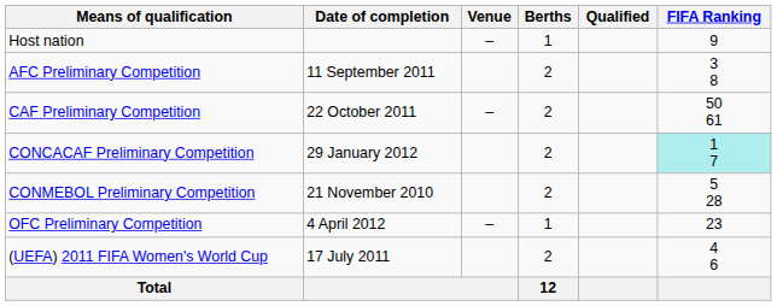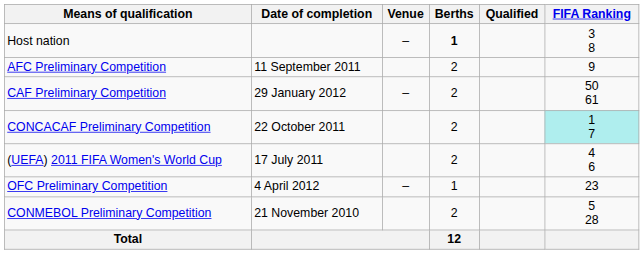 <table class="wikitable" style="width:825px">
 <tr>
 <th>Means of qualification</th>
 <th>Date of completion</th>
 <th>Venue</th>
 <th>Berths</th>
 <th>Qualified</th>
 <th><a href='#'>FIFA Ranking</a></th>
 </tr>
 <tr>
 <td>Host nation</td>
 <td></td>
 <td align=center>–</td>
-<td align=center>1</td>
+<td align=center><strong>1</strong></td>
 <td></td>
-<td align=center>9</td>
+<td align=center>3<br>8</td>
 </tr>
 <tr>
 <td><a href='#'>AFC Preliminary Competition</a></td>
 <td>11 September 2011</td>
 <td></td>
 <td align=center>2</td>
 <td><br></td>
-<td align=center>3<br>8</td>
+<td align=center>9</td>
 </tr>
 <tr>
 <td><a href='#'>CAF Preliminary Competition</a></td>
-<td>22 October 2011</td>
+<td>29 January 2012</td>
 <td align=center>–</td>
 <td align=center>2</td>
 <td><br></td>
 <td align=center>50<br>61</td>
 </tr>
 <tr>
 <td><a href='#'>CONCACAF Preliminary Competition</a></td>
-<td>29 January 2012</td>
+<td>22 October 2011</td>
 <td></td>
 <td align=center>2</td>
 <td><br></td>
 <td align=center style="background: paleturquoise;">1<br>7</td>
+</tr>
+<tr>
+<td>(<a href='#'>UEFA</a>) <a href='#'>2011 FIFA Women's World Cup</a></td>
+<td>17 July 2011</td>
+<td></td>
+<td align=center>2</td>
+<td><br></td>
+<td align=center>4<br>6</td>
+</tr>
+<tr>
+<td><a href='#'>OFC Preliminary Competition</a></td>
+<td>4 April 2012</td>
+<td align=center>–</td>
+<td align=center>1</td>
+<td></td>
+<td align=center>23</td>
 </tr>
 <tr>
 <td><a href='#'>CONMEBOL Preliminary Competition</a></td>
 <td>21 November 2010</td>
 <td></td>
 <td align=center>2</td>
 <td><br></td>
 <td align=center>5<br>28</td>
 </tr>
 <tr>
-<td><a href='#'>OFC Preliminary Competition</a></td>
-<td>4 April 2012</td>
-<td align=center>–</td>
-<td align=center>1</td>
-<td></td>
-<td align=center>23</td>
-</tr>
-<tr>
-<td>(<a href='#'>UEFA</a>) <a href='#'>2011 FIFA Women's World Cup</a></td>
-<td>17 July 2011</td>
-<td></td>
-<td align=center>2</td>
-<td><br></td>
-<td align=center>4<br>6</td>
-</tr>
-<tr>
 <th>Total</th>
 <th colspan=2></th>
 <th>12</th>
 <th></th>
 <th></th>
 </tr>
 </table>
